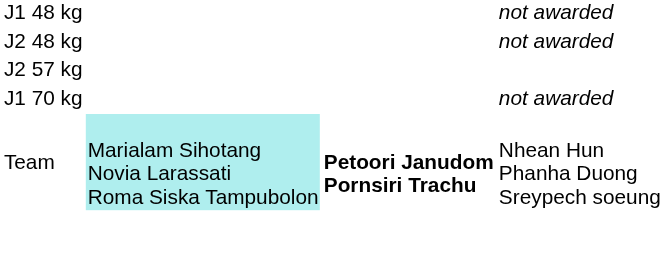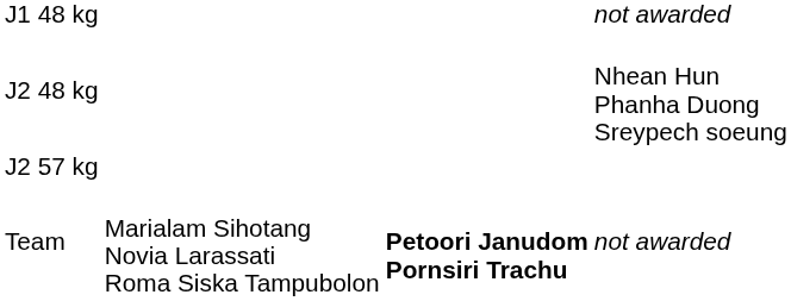 <table>
 <tr>
 <td>J1 48 kg</td>
 <td nowrap=true></td>
 <td nowrap=true></td>
 <td><em>not awarded</em></td>
 </tr>
 <tr>
 <td>J2 48 kg</td>
 <td nowrap=true></td>
 <td nowrap=true></td>
-<td><em>not awarded</em></td>
+<td><br>Nhean Hun<br>Phanha Duong<br>Sreypech soeung</td>
 </tr>
 <tr>
 <td>J2 57 kg</td>
 <td nowrap=true></td>
 <td nowrap=true></td>
 <td nowrap=true></td>
 </tr>
 <tr>
-<td>J1 70 kg</td>
-<td nowrap=true></td>
-<td nowrap=true></td>
+<td>Team</td>
+<td><br>Marialam Sihotang<br>Novia Larassati<br>Roma Siska Tampubolon</td>
+<td><strong><br>Petoori Janudom<br>Pornsiri Trachu</strong></td>
 <td><em>not awarded</em></td>
 </tr>
-<tr>
-<td>Team</td>
-<td style="background: paleturquoise;"><br>Marialam Sihotang<br>Novia Larassati<br>Roma Siska Tampubolon</td>
-<td><strong><br>Petoori Janudom<br>Pornsiri Trachu</strong></td>
-<td><br>Nhean Hun<br>Phanha Duong<br>Sreypech soeung</td>
-</tr>
 </table>
